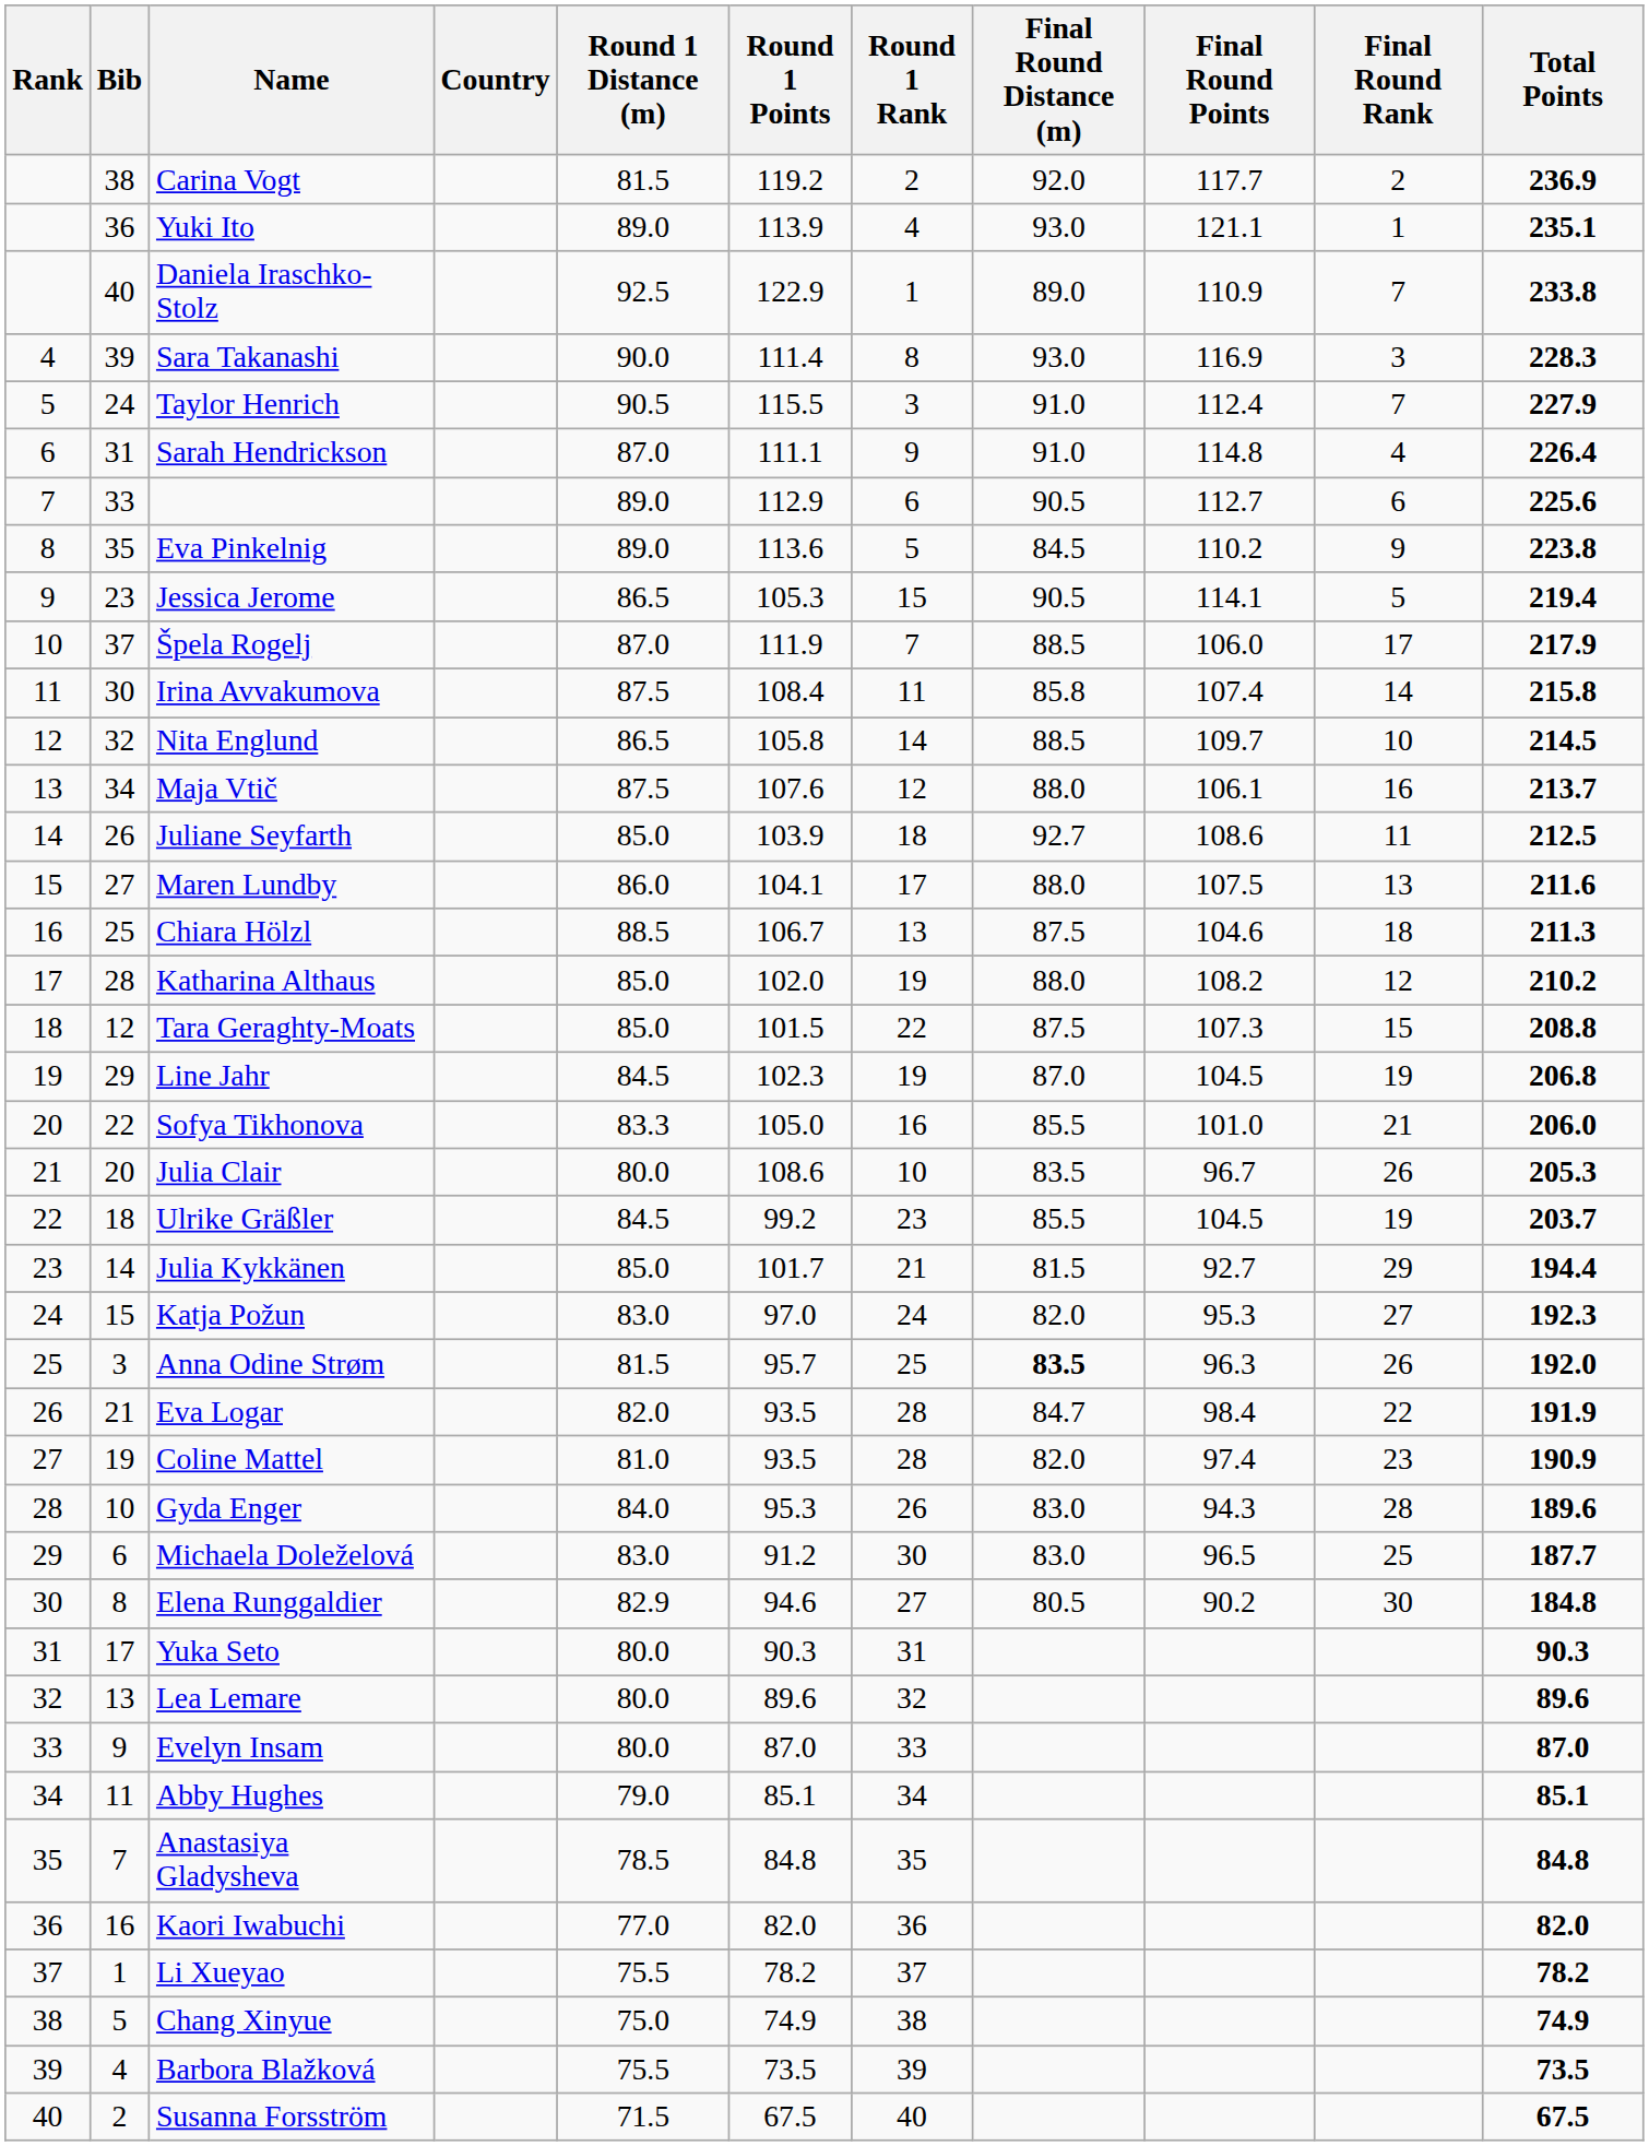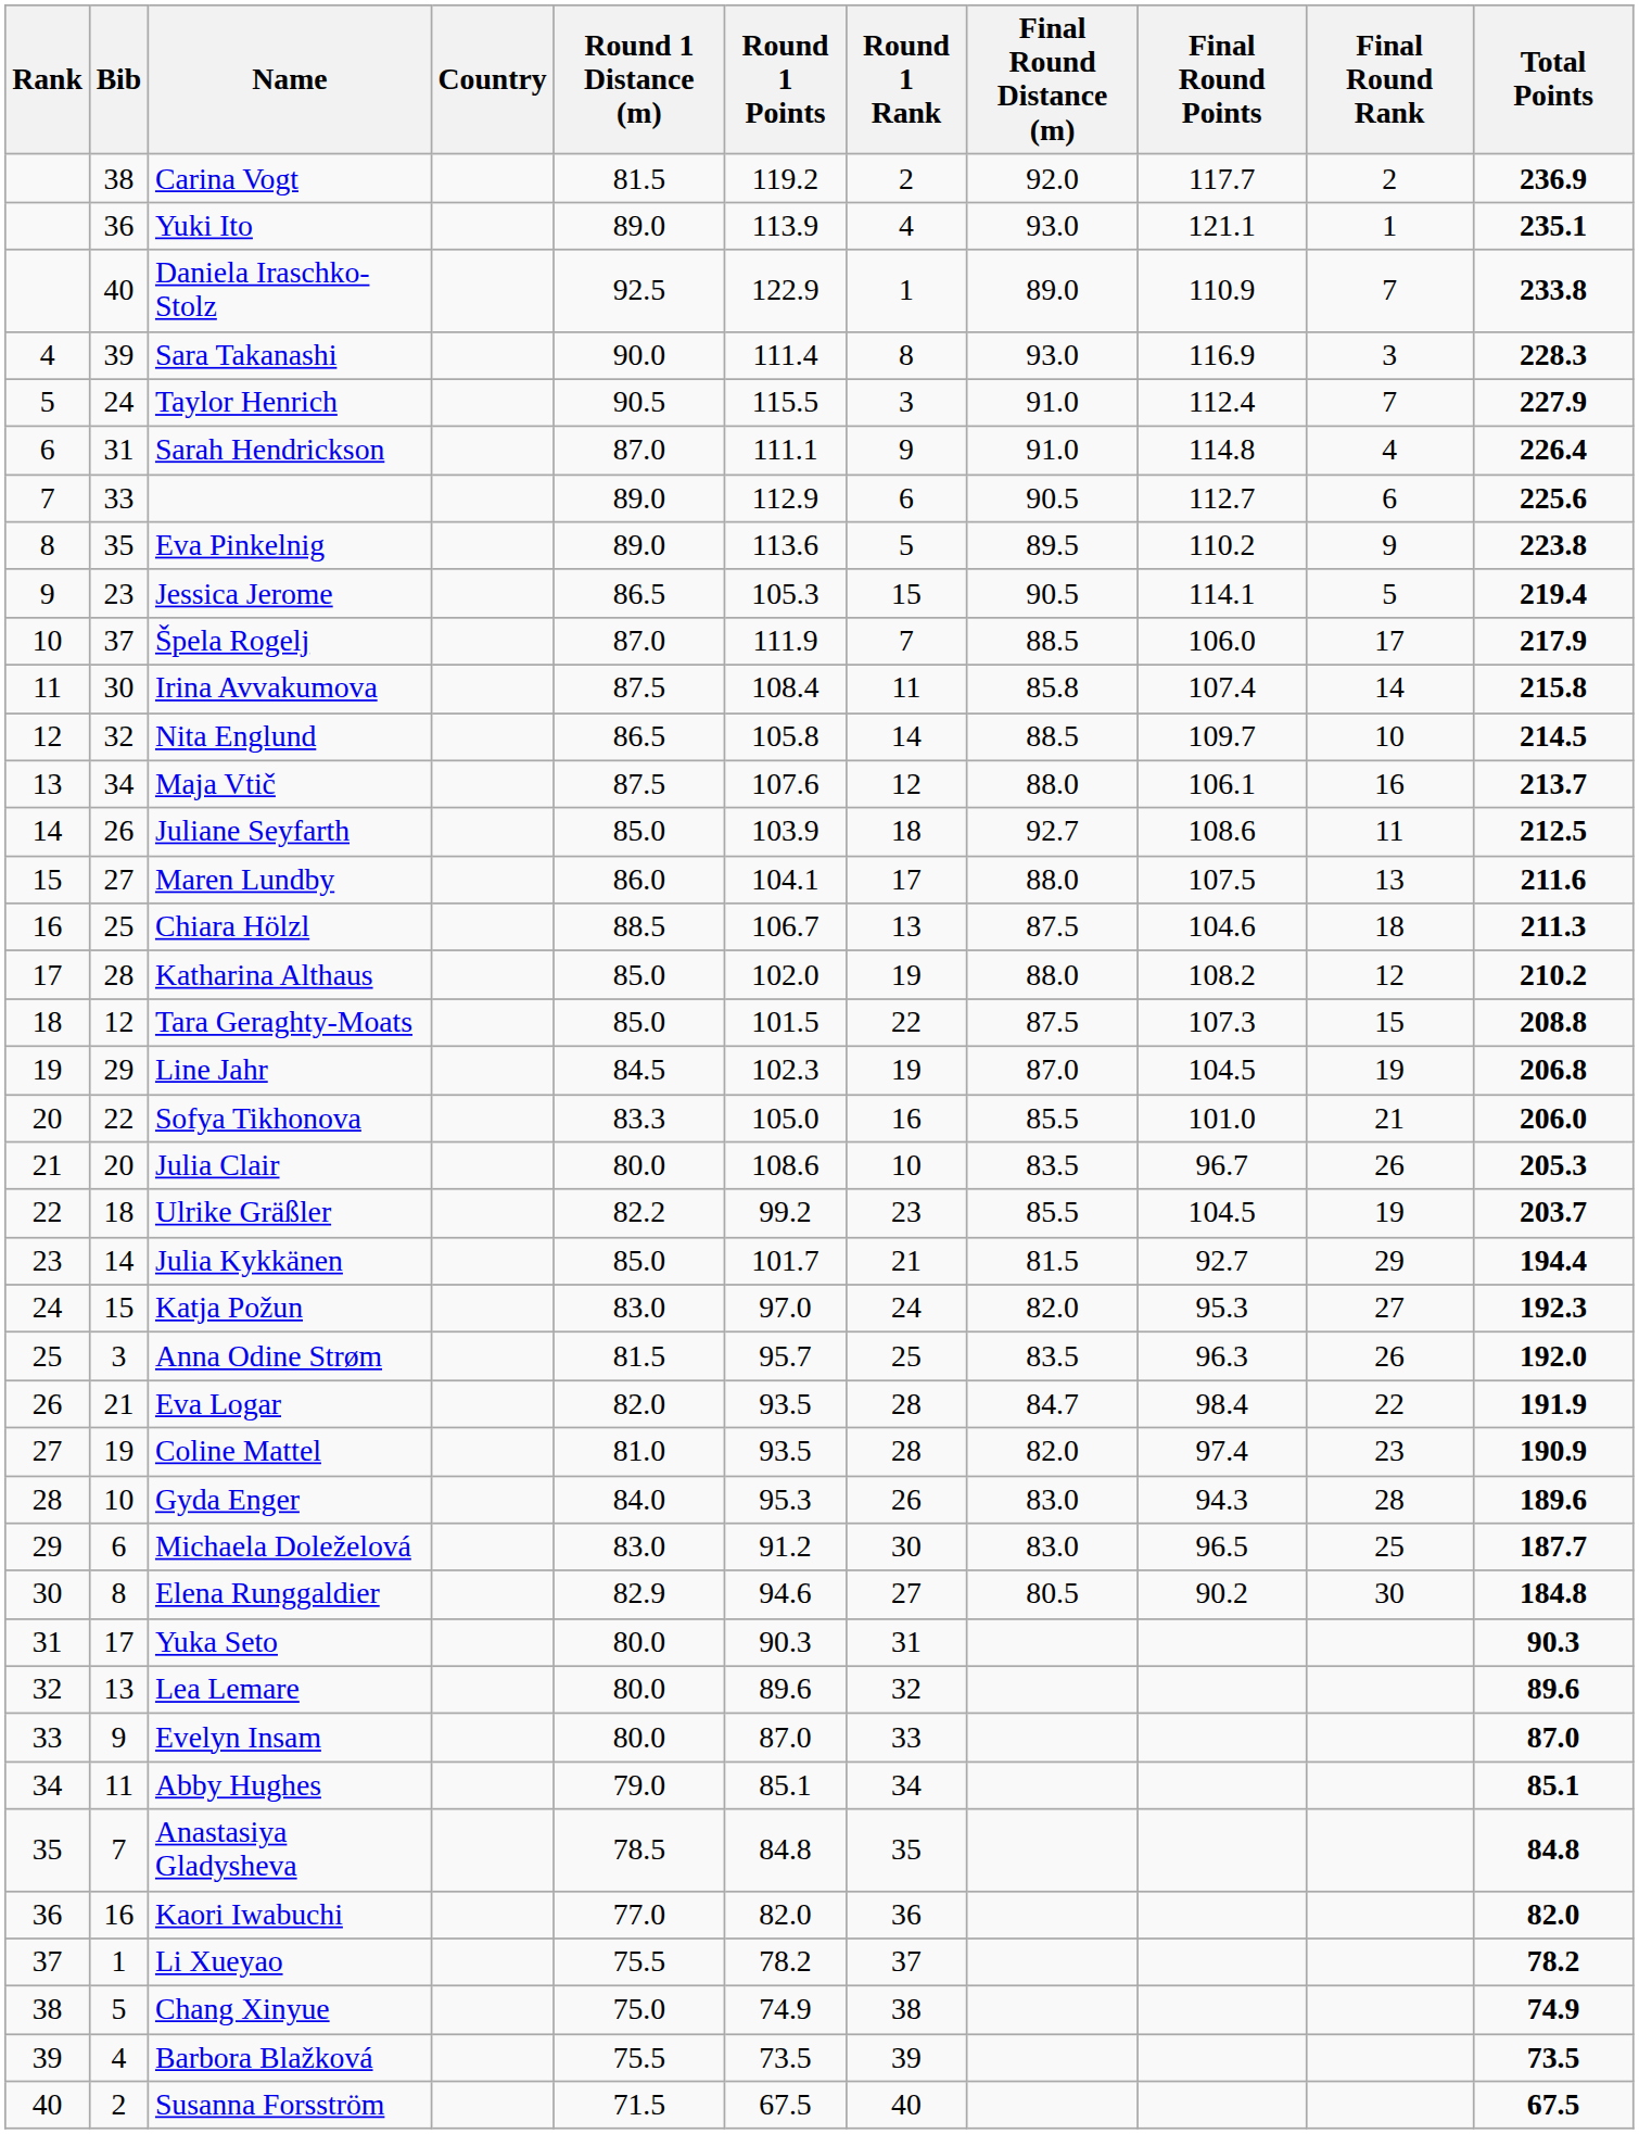 <table class="wikitable sortable" style="text-align:center">
 <tr>
 <th>Rank</th>
 <th>Bib</th>
 <th>Name</th>
 <th>Country</th>
 <th>Round 1<br>Distance (m)</th>
 <th>Round 1<br>Points</th>
 <th>Round 1<br>Rank</th>
 <th>Final Round <br>Distance (m)</th>
 <th>Final Round <br>Points</th>
 <th>Final Round<br> Rank</th>
 <th>Total Points</th>
 </tr>
 <tr>
 <td></td>
 <td>38</td>
 <td align=left><a href='#'>Carina Vogt</a></td>
 <td align=left></td>
 <td>81.5</td>
 <td>119.2</td>
 <td>2</td>
 <td>92.0</td>
 <td>117.7</td>
 <td>2</td>
 <td><strong>236.9</strong></td>
 </tr>
 <tr>
 <td></td>
 <td>36</td>
 <td align=left><a href='#'>Yuki Ito</a></td>
 <td align=left></td>
 <td>89.0</td>
 <td>113.9</td>
 <td>4</td>
 <td>93.0</td>
 <td>121.1</td>
 <td>1</td>
 <td><strong>235.1</strong></td>
 </tr>
 <tr>
 <td></td>
 <td>40</td>
 <td align=left><a href='#'>Daniela Iraschko-Stolz</a></td>
 <td align=left></td>
 <td>92.5</td>
 <td>122.9</td>
 <td>1</td>
 <td>89.0</td>
 <td>110.9</td>
 <td>7</td>
 <td><strong>233.8</strong></td>
 </tr>
 <tr>
 <td>4</td>
 <td>39</td>
 <td align=left><a href='#'>Sara Takanashi</a></td>
 <td align=left></td>
 <td>90.0</td>
 <td>111.4</td>
 <td>8</td>
 <td>93.0</td>
 <td>116.9</td>
 <td>3</td>
 <td><strong>228.3</strong></td>
 </tr>
 <tr>
 <td>5</td>
 <td>24</td>
 <td align=left><a href='#'>Taylor Henrich</a></td>
 <td align=left></td>
 <td>90.5</td>
 <td>115.5</td>
 <td>3</td>
 <td>91.0</td>
 <td>112.4</td>
 <td>7</td>
 <td><strong>227.9</strong></td>
 </tr>
 <tr>
 <td>6</td>
 <td>31</td>
 <td align=left><a href='#'>Sarah Hendrickson</a></td>
 <td align=left></td>
 <td>87.0</td>
 <td>111.1</td>
 <td>9</td>
 <td>91.0</td>
 <td>114.8</td>
 <td>4</td>
 <td><strong>226.4</strong></td>
 </tr>
 <tr>
 <td>7</td>
 <td>33</td>
 <td align=left></td>
 <td align=left></td>
 <td>89.0</td>
 <td>112.9</td>
 <td>6</td>
 <td>90.5</td>
 <td>112.7</td>
 <td>6</td>
 <td><strong>225.6</strong></td>
 </tr>
 <tr>
 <td>8</td>
 <td>35</td>
 <td align=left><a href='#'>Eva Pinkelnig</a></td>
 <td align=left></td>
 <td>89.0</td>
 <td>113.6</td>
 <td>5</td>
-<td>84.5</td>
+<td>89.5</td>
 <td>110.2</td>
 <td>9</td>
 <td><strong>223.8</strong></td>
 </tr>
 <tr>
 <td>9</td>
 <td>23</td>
 <td align=left><a href='#'>Jessica Jerome</a></td>
 <td align=left></td>
 <td>86.5</td>
 <td>105.3</td>
 <td>15</td>
 <td>90.5</td>
 <td>114.1</td>
 <td>5</td>
 <td><strong>219.4</strong></td>
 </tr>
 <tr>
 <td>10</td>
 <td>37</td>
 <td align=left><a href='#'>Špela Rogelj</a></td>
 <td align=left></td>
 <td>87.0</td>
 <td>111.9</td>
 <td>7</td>
 <td>88.5</td>
 <td>106.0</td>
 <td>17</td>
 <td><strong>217.9</strong></td>
 </tr>
 <tr>
 <td>11</td>
 <td>30</td>
 <td align=left><a href='#'>Irina Avvakumova</a></td>
 <td align=left></td>
 <td>87.5</td>
 <td>108.4</td>
 <td>11</td>
 <td>85.8</td>
 <td>107.4</td>
 <td>14</td>
 <td><strong>215.8</strong></td>
 </tr>
 <tr>
 <td>12</td>
 <td>32</td>
 <td align=left><a href='#'>Nita Englund</a></td>
 <td align=left></td>
 <td>86.5</td>
 <td>105.8</td>
 <td>14</td>
 <td>88.5</td>
 <td>109.7</td>
 <td>10</td>
 <td><strong>214.5</strong></td>
 </tr>
 <tr>
 <td>13</td>
 <td>34</td>
 <td align=left><a href='#'>Maja Vtič</a></td>
 <td align=left></td>
 <td>87.5</td>
 <td>107.6</td>
 <td>12</td>
 <td>88.0</td>
 <td>106.1</td>
 <td>16</td>
 <td><strong>213.7</strong></td>
 </tr>
 <tr>
 <td>14</td>
 <td>26</td>
 <td align=left><a href='#'>Juliane Seyfarth</a></td>
 <td align=left></td>
 <td>85.0</td>
 <td>103.9</td>
 <td>18</td>
 <td>92.7</td>
 <td>108.6</td>
 <td>11</td>
 <td><strong>212.5</strong></td>
 </tr>
 <tr>
 <td>15</td>
 <td>27</td>
 <td align=left><a href='#'>Maren Lundby</a></td>
 <td align=left></td>
 <td>86.0</td>
 <td>104.1</td>
 <td>17</td>
 <td>88.0</td>
 <td>107.5</td>
 <td>13</td>
 <td><strong>211.6</strong></td>
 </tr>
 <tr>
 <td>16</td>
 <td>25</td>
 <td align=left><a href='#'>Chiara Hölzl</a></td>
 <td align=left></td>
 <td>88.5</td>
 <td>106.7</td>
 <td>13</td>
 <td>87.5</td>
 <td>104.6</td>
 <td>18</td>
 <td><strong>211.3</strong></td>
 </tr>
 <tr>
 <td>17</td>
 <td>28</td>
 <td align=left><a href='#'>Katharina Althaus</a></td>
 <td align=left></td>
 <td>85.0</td>
 <td>102.0</td>
 <td>19</td>
 <td>88.0</td>
 <td>108.2</td>
 <td>12</td>
 <td><strong>210.2</strong></td>
 </tr>
 <tr>
 <td>18</td>
 <td>12</td>
 <td align=left><a href='#'>Tara Geraghty-Moats</a></td>
 <td align=left></td>
 <td>85.0</td>
 <td>101.5</td>
 <td>22</td>
 <td>87.5</td>
 <td>107.3</td>
 <td>15</td>
 <td><strong>208.8</strong></td>
 </tr>
 <tr>
 <td>19</td>
 <td>29</td>
 <td align=left><a href='#'>Line Jahr</a></td>
 <td align=left></td>
 <td>84.5</td>
 <td>102.3</td>
 <td>19</td>
 <td>87.0</td>
 <td>104.5</td>
 <td>19</td>
 <td><strong>206.8</strong></td>
 </tr>
 <tr>
 <td>20</td>
 <td>22</td>
 <td align=left><a href='#'>Sofya Tikhonova</a></td>
 <td align=left></td>
 <td>83.3</td>
 <td>105.0</td>
 <td>16</td>
 <td>85.5</td>
 <td>101.0</td>
 <td>21</td>
 <td><strong>206.0</strong></td>
 </tr>
 <tr>
 <td>21</td>
 <td>20</td>
 <td align=left><a href='#'>Julia Clair</a></td>
 <td align=left></td>
 <td>80.0</td>
 <td>108.6</td>
 <td>10</td>
 <td>83.5</td>
 <td>96.7</td>
 <td>26</td>
 <td><strong>205.3</strong></td>
 </tr>
 <tr>
 <td>22</td>
 <td>18</td>
 <td align=left><a href='#'>Ulrike Gräßler</a></td>
 <td align=left></td>
-<td>84.5</td>
+<td>82.2</td>
 <td>99.2</td>
 <td>23</td>
 <td>85.5</td>
 <td>104.5</td>
 <td>19</td>
 <td><strong>203.7</strong></td>
 </tr>
 <tr>
 <td>23</td>
 <td>14</td>
 <td align=left><a href='#'>Julia Kykkänen</a></td>
 <td align=left></td>
 <td>85.0</td>
 <td>101.7</td>
 <td>21</td>
 <td>81.5</td>
 <td>92.7</td>
 <td>29</td>
 <td><strong>194.4</strong></td>
 </tr>
 <tr>
 <td>24</td>
 <td>15</td>
 <td align=left><a href='#'>Katja Požun</a></td>
 <td align=left></td>
 <td>83.0</td>
 <td>97.0</td>
 <td>24</td>
 <td>82.0</td>
 <td>95.3</td>
 <td>27</td>
 <td><strong>192.3</strong></td>
 </tr>
 <tr>
 <td>25</td>
 <td>3</td>
 <td align=left><a href='#'>Anna Odine Strøm</a></td>
 <td align=left></td>
 <td>81.5</td>
 <td>95.7</td>
 <td>25</td>
-<td><strong>83.5</strong></td>
+<td>83.5</td>
 <td>96.3</td>
 <td>26</td>
 <td><strong>192.0</strong></td>
 </tr>
 <tr>
 <td>26</td>
 <td>21</td>
 <td align=left><a href='#'>Eva Logar</a></td>
 <td align=left></td>
 <td>82.0</td>
 <td>93.5</td>
 <td>28</td>
 <td>84.7</td>
 <td>98.4</td>
 <td>22</td>
 <td><strong>191.9</strong></td>
 </tr>
 <tr>
 <td>27</td>
 <td>19</td>
 <td align=left><a href='#'>Coline Mattel</a></td>
 <td align=left></td>
 <td>81.0</td>
 <td>93.5</td>
 <td>28</td>
 <td>82.0</td>
 <td>97.4</td>
 <td>23</td>
 <td><strong>190.9</strong></td>
 </tr>
 <tr>
 <td>28</td>
 <td>10</td>
 <td align=left><a href='#'>Gyda Enger</a></td>
 <td align=left></td>
 <td>84.0</td>
 <td>95.3</td>
 <td>26</td>
 <td>83.0</td>
 <td>94.3</td>
 <td>28</td>
 <td><strong>189.6</strong></td>
 </tr>
 <tr>
 <td>29</td>
 <td>6</td>
 <td align=left><a href='#'>Michaela Doleželová</a></td>
 <td align=left></td>
 <td>83.0</td>
 <td>91.2</td>
 <td>30</td>
 <td>83.0</td>
 <td>96.5</td>
 <td>25</td>
 <td><strong>187.7</strong></td>
 </tr>
 <tr>
 <td>30</td>
 <td>8</td>
 <td align=left><a href='#'>Elena Runggaldier</a></td>
 <td align=left></td>
 <td>82.9</td>
 <td>94.6</td>
 <td>27</td>
 <td>80.5</td>
 <td>90.2</td>
 <td>30</td>
 <td><strong>184.8</strong></td>
 </tr>
 <tr>
 <td>31</td>
 <td>17</td>
 <td align=left><a href='#'>Yuka Seto</a></td>
 <td align=left></td>
 <td>80.0</td>
 <td>90.3</td>
 <td>31</td>
 <td></td>
 <td></td>
 <td></td>
 <td><strong>90.3</strong></td>
 </tr>
 <tr>
 <td>32</td>
 <td>13</td>
 <td align=left><a href='#'>Lea Lemare</a></td>
 <td align=left></td>
 <td>80.0</td>
 <td>89.6</td>
 <td>32</td>
 <td></td>
 <td></td>
 <td></td>
 <td><strong>89.6</strong></td>
 </tr>
 <tr>
 <td>33</td>
 <td>9</td>
 <td align=left><a href='#'>Evelyn Insam</a></td>
 <td align=left></td>
 <td>80.0</td>
 <td>87.0</td>
 <td>33</td>
 <td></td>
 <td></td>
 <td></td>
 <td><strong>87.0</strong></td>
 </tr>
 <tr>
 <td>34</td>
 <td>11</td>
 <td align=left><a href='#'>Abby Hughes</a></td>
 <td align=left></td>
 <td>79.0</td>
 <td>85.1</td>
 <td>34</td>
 <td></td>
 <td></td>
 <td></td>
 <td><strong>85.1</strong></td>
 </tr>
 <tr>
 <td>35</td>
 <td>7</td>
 <td align=left><a href='#'>Anastasiya Gladysheva</a></td>
 <td align=left></td>
 <td>78.5</td>
 <td>84.8</td>
 <td>35</td>
 <td></td>
 <td></td>
 <td></td>
 <td><strong>84.8</strong></td>
 </tr>
 <tr>
 <td>36</td>
 <td>16</td>
 <td align=left><a href='#'>Kaori Iwabuchi</a></td>
 <td align=left></td>
 <td>77.0</td>
 <td>82.0</td>
 <td>36</td>
 <td></td>
 <td></td>
 <td></td>
 <td><strong>82.0</strong></td>
 </tr>
 <tr>
 <td>37</td>
 <td>1</td>
 <td align=left><a href='#'>Li Xueyao</a></td>
 <td align=left></td>
 <td>75.5</td>
 <td>78.2</td>
 <td>37</td>
 <td></td>
 <td></td>
 <td></td>
 <td><strong>78.2</strong></td>
 </tr>
 <tr>
 <td>38</td>
 <td>5</td>
 <td align=left><a href='#'>Chang Xinyue</a></td>
 <td align=left></td>
 <td>75.0</td>
 <td>74.9</td>
 <td>38</td>
 <td></td>
 <td></td>
 <td></td>
 <td><strong>74.9</strong></td>
 </tr>
 <tr>
 <td>39</td>
 <td>4</td>
 <td align=left><a href='#'>Barbora Blažková</a></td>
 <td align=left></td>
 <td>75.5</td>
 <td>73.5</td>
 <td>39</td>
 <td></td>
 <td></td>
 <td></td>
 <td><strong>73.5</strong></td>
 </tr>
 <tr>
 <td>40</td>
 <td>2</td>
 <td align=left><a href='#'>Susanna Forsström</a></td>
 <td align=left></td>
 <td>71.5</td>
 <td>67.5</td>
 <td>40</td>
 <td></td>
 <td></td>
 <td></td>
 <td><strong>67.5</strong></td>
 </tr>
 </table>
